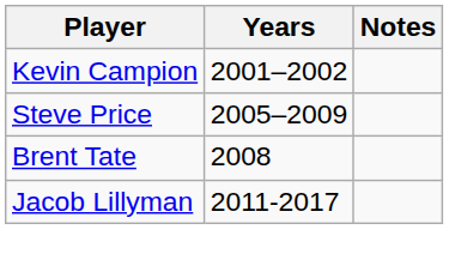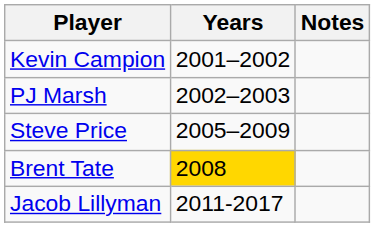 <table class="wikitable sortable">
 <tr>
 <th>Player</th>
 <th>Years</th>
 <th>Notes</th>
 </tr>
 <tr>
 <td><a href='#'>Kevin Campion</a></td>
 <td>2001–2002</td>
 <td></td>
 </tr>
 <tr>
+<td><a href='#'>PJ Marsh</a></td>
+<td>2002–2003</td>
+<td></td>
+</tr>
+<tr>
 <td><a href='#'>Steve Price</a></td>
 <td>2005–2009</td>
 <td></td>
 </tr>
 <tr>
 <td><a href='#'>Brent Tate</a></td>
-<td>2008</td>
+<td style="background: gold;">2008</td>
 <td></td>
 </tr>
 <tr>
 <td><a href='#'>Jacob Lillyman</a></td>
 <td>2011-2017</td>
 <td></td>
 </tr>
 </table>
